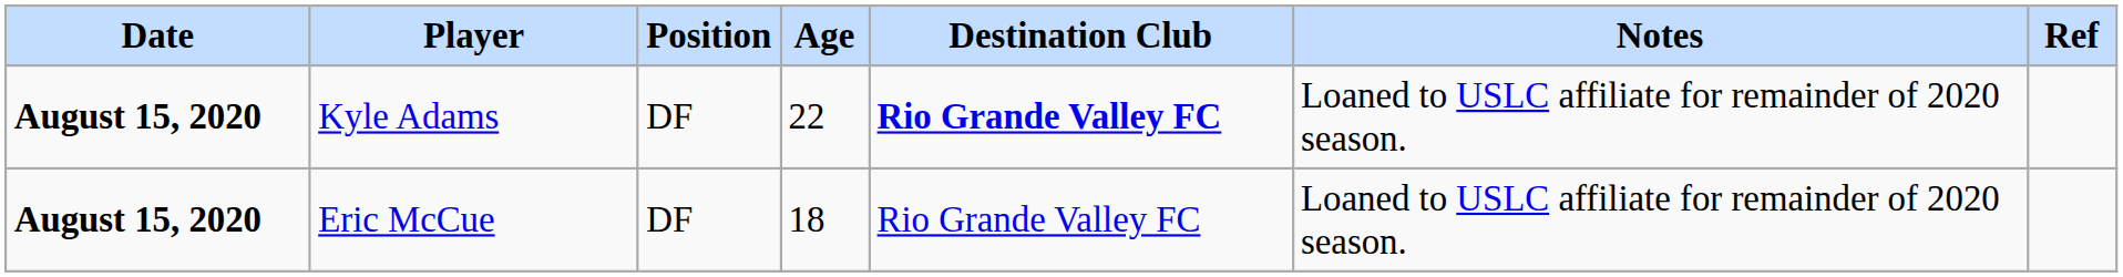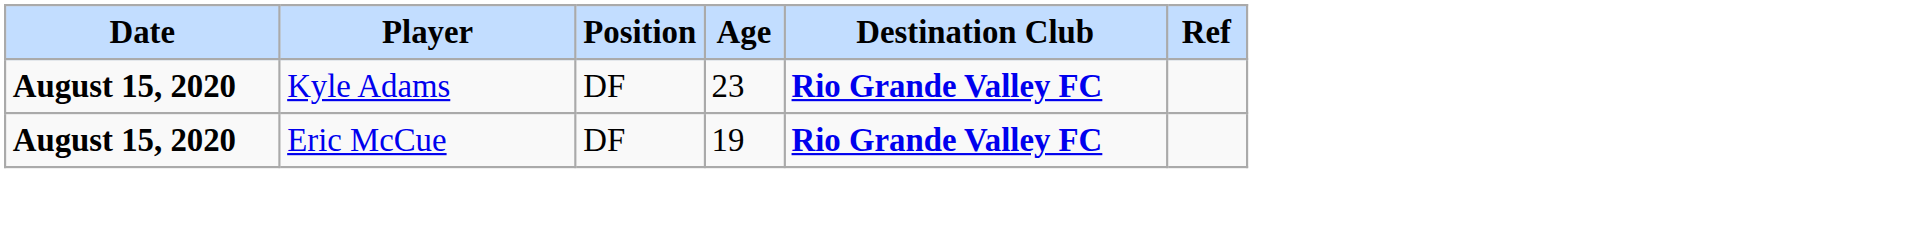 <table class="wikitable" style="text-align:left; font-size:95%;">
 <tr>
 <th style="background:#c2ddff; width:120px;">Date</th>
 <th style="background:#c2ddff; width:130px;">Player</th>
 <th style="background:#c2ddff; width:50px;">Position</th>
 <th style="background:#c2ddff; width:30px;">Age</th>
 <th style="background:#c2ddff; width:170px;">Destination Club</th>
-<th style="background:#c2ddff; width:300px;">Notes</th>
 <th style="background:#c2ddff; width:30px;">Ref</th>
 </tr>
 <tr>
 <td><strong>August 15, 2020</strong></td>
 <td> <a href='#'>Kyle Adams</a></td>
 <td>DF</td>
-<td>22</td>
+<td>23</td>
 <td><strong> <a href='#'>Rio Grande Valley FC</a></strong></td>
-<td>Loaned to <a href='#'>USLC</a> affiliate for remainder of 2020 season.</td>
 <td></td>
 </tr>
 <tr>
 <td><strong>August 15, 2020</strong></td>
 <td> <a href='#'>Eric McCue</a></td>
 <td>DF</td>
-<td>18</td>
-<td> <a href='#'>Rio Grande Valley FC</a></td>
-<td>Loaned to <a href='#'>USLC</a> affiliate for remainder of 2020 season.</td>
+<td>19</td>
+<td><strong> <a href='#'>Rio Grande Valley FC</a></strong></td>
 <td></td>
 </tr>
 </table>
